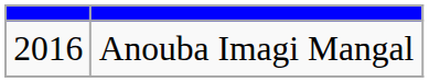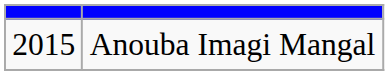 <table class="wikitable sortable" style="text-align: center;">
 <tr>
 <th style="background:#0000FF;"></th>
 <th style="background:#0000FF;"></th>
 </tr>
 <tr>
-<td>2016</td>
+<td>2015</td>
 <td>Anouba Imagi Mangal</td>
 </tr>
 <tr>
 </tr>
 </table>
